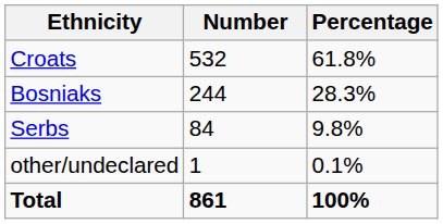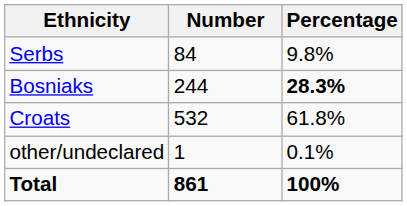 <table class="wikitable">
 <tr>
 <th width="100px">Ethnicity</th>
 <th width="80px">Number</th>
 <th width="80px">Percentage</th>
 </tr>
 <tr>
-<td><a href='#'>Croats</a></td>
-<td>532</td>
-<td>61.8%</td>
+<td><a href='#'>Serbs</a></td>
+<td>84</td>
+<td>9.8%</td>
 </tr>
 <tr>
 <td><a href='#'>Bosniaks</a></td>
 <td>244</td>
-<td>28.3%</td>
+<td><strong>28.3%</strong></td>
 </tr>
 <tr>
-<td><a href='#'>Serbs</a></td>
-<td>84</td>
-<td>9.8%</td>
+<td><a href='#'>Croats</a></td>
+<td>532</td>
+<td>61.8%</td>
 </tr>
 <tr>
 <td>other/undeclared</td>
 <td>1</td>
 <td>0.1%</td>
 </tr>
 <tr>
 <td><strong>Total</strong></td>
 <td><strong>861</strong></td>
 <td><strong>100%</strong></td>
 </tr>
 </table>
